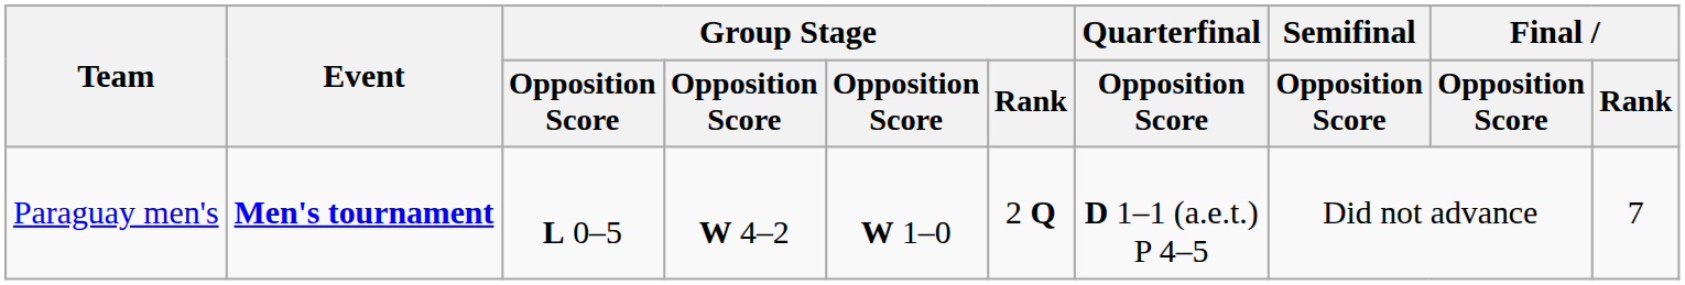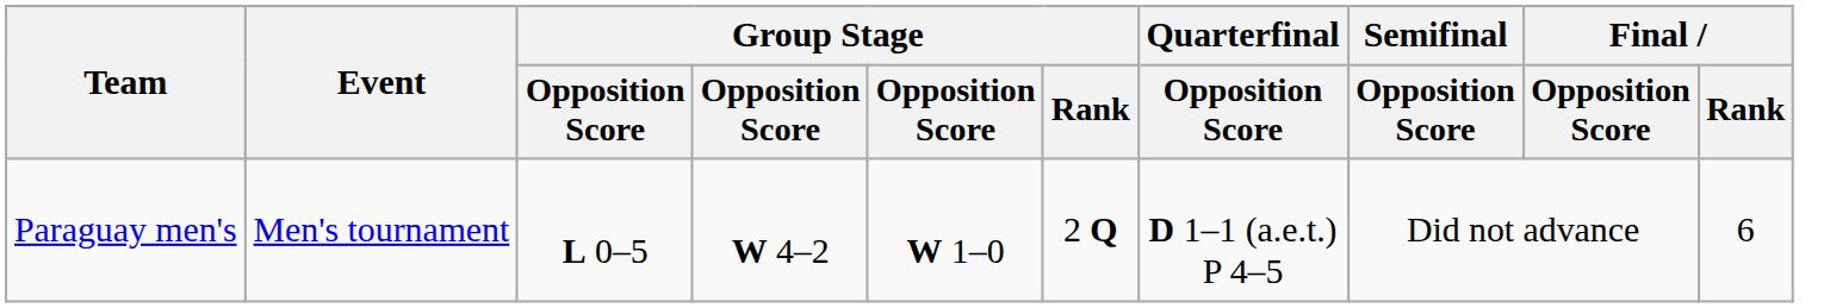 <table class=wikitable style=font-size:90%;text-align:center>
 <tr>
 <th rowspan=2>Team</th>
 <th rowspan=2>Event</th>
 <th colspan=4>Group Stage</th>
 <th>Quarterfinal</th>
 <th>Semifinal</th>
 <th colspan=2>Final / </th>
 </tr>
 <tr style=font-size:95%>
 <th>Opposition<br>Score</th>
 <th>Opposition<br>Score</th>
 <th>Opposition<br>Score</th>
 <th>Rank</th>
 <th>Opposition<br>Score</th>
 <th>Opposition<br>Score</th>
 <th>Opposition<br>Score</th>
 <th>Rank</th>
 </tr>
 <tr>
 <td align=left><a href='#'>Paraguay men's</a></td>
-<td align=left><strong><a href='#'>Men's tournament</a></strong></td>
+<td align=left><a href='#'>Men's tournament</a></td>
 <td><br><strong>L</strong> 0–5</td>
 <td><br><strong>W</strong> 4–2</td>
 <td><br><strong>W</strong> 1–0</td>
 <td>2 <strong>Q</strong></td>
 <td><br><strong>D</strong> 1–1 (a.e.t.)<br>P 4–5</td>
 <td colspan="2">Did not advance</td>
-<td>7</td>
+<td>6</td>
 </tr>
 </table>
